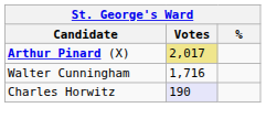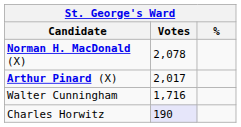 <table class="wikitable">
 <tr>
 <th colspan="3"><a href='#'>St. George's Ward</a></th>
 </tr>
 <tr>
 <th style="width: 170px">Candidate</th>
 <th style="width: 50px">Votes</th>
 <th style="width: 40px">%</th>
 </tr>
 <tr>
+<td><strong><a href='#'>Norman H. MacDonald</a></strong> (X)</td>
+<td>2,078</td>
+<td></td>
+</tr>
+<tr>
 <td><strong><a href='#'>Arthur Pinard</a></strong> (X)</td>
-<td style="background: khaki;">2,017</td>
+<td>2,017</td>
 <td></td>
 </tr>
 <tr>
 <td>Walter Cunningham</td>
 <td>1,716</td>
 <td></td>
 </tr>
 <tr>
 <td>Charles Horwitz</td>
 <td style="background: lavender;">190</td>
 <td></td>
 </tr>
 </table>
